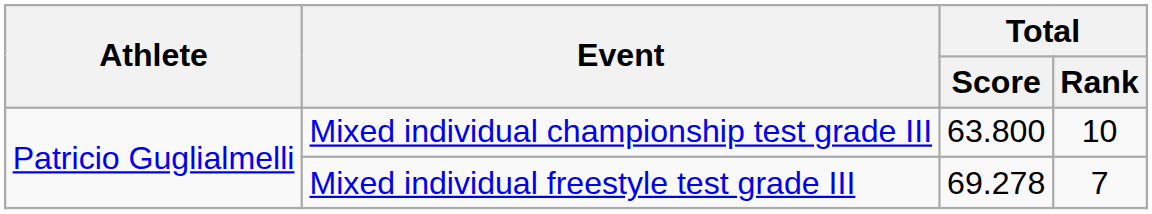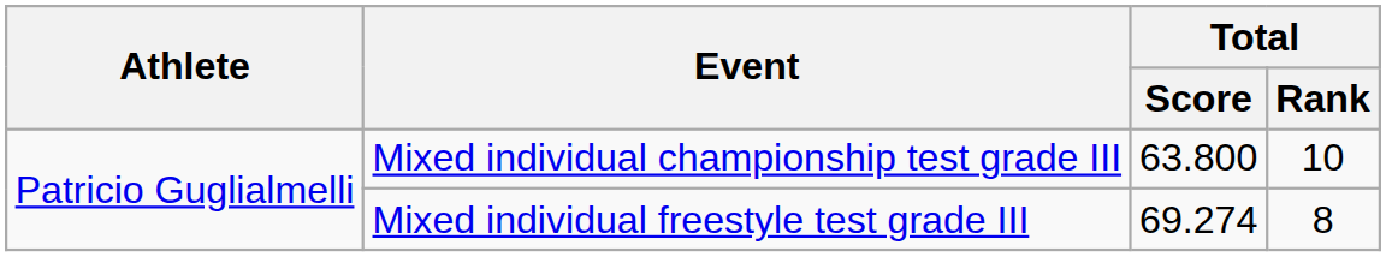 <table class=wikitable style="font-size:90%">
 <tr>
 <th rowspan="2">Athlete</th>
 <th rowspan="2">Event</th>
 <th colspan="2">Total</th>
 </tr>
 <tr>
 <th>Score</th>
 <th>Rank</th>
 </tr>
 <tr>
 <td rowspan="2"><a href='#'>Patricio Guglialmelli</a></td>
 <td><a href='#'>Mixed individual championship test grade III</a></td>
 <td align="center">63.800</td>
 <td align="center">10</td>
 </tr>
 <tr>
 <td><a href='#'>Mixed individual freestyle test grade III</a></td>
-<td align="center">69.278</td>
-<td align="center">7</td>
+<td align="center">69.274</td>
+<td align="center">8</td>
 </tr>
 </table>
